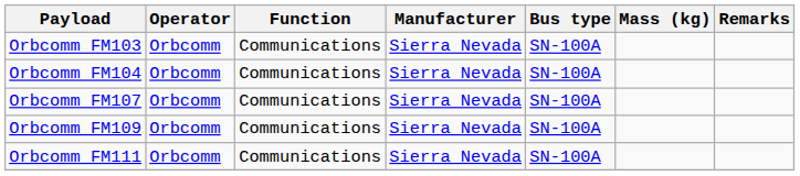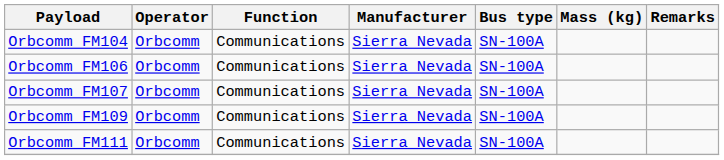 <table class="wikitable sortable">
 <tr>
 <th>Payload</th>
 <th>Operator</th>
 <th>Function</th>
 <th>Manufacturer</th>
 <th>Bus type</th>
 <th>Mass (kg)</th>
 <th class="unsortable">Remarks</th>
 </tr>
 <tr>
-<td><a href='#'>Orbcomm FM103</a></td>
+<td><a href='#'>Orbcomm FM104</a></td>
 <td><a href='#'>Orbcomm</a></td>
 <td>Communications</td>
 <td><a href='#'>Sierra Nevada</a></td>
 <td><a href='#'>SN-100A</a></td>
 <td></td>
 <td></td>
 </tr>
 <tr>
-<td><a href='#'>Orbcomm FM104</a></td>
+<td><a href='#'>Orbcomm FM106</a></td>
 <td><a href='#'>Orbcomm</a></td>
 <td>Communications</td>
 <td><a href='#'>Sierra Nevada</a></td>
 <td><a href='#'>SN-100A</a></td>
 <td></td>
 <td></td>
 </tr>
 <tr>
 <td><a href='#'>Orbcomm FM107</a></td>
 <td><a href='#'>Orbcomm</a></td>
 <td>Communications</td>
 <td><a href='#'>Sierra Nevada</a></td>
 <td><a href='#'>SN-100A</a></td>
 <td></td>
 <td></td>
 </tr>
 <tr>
 <td><a href='#'>Orbcomm FM109</a></td>
 <td><a href='#'>Orbcomm</a></td>
 <td>Communications</td>
 <td><a href='#'>Sierra Nevada</a></td>
 <td><a href='#'>SN-100A</a></td>
 <td></td>
 <td></td>
 </tr>
 <tr>
 <td><a href='#'>Orbcomm FM111</a></td>
 <td><a href='#'>Orbcomm</a></td>
 <td>Communications</td>
 <td><a href='#'>Sierra Nevada</a></td>
 <td><a href='#'>SN-100A</a></td>
 <td></td>
 <td></td>
 </tr>
 <tr>
 </tr>
 </table>
